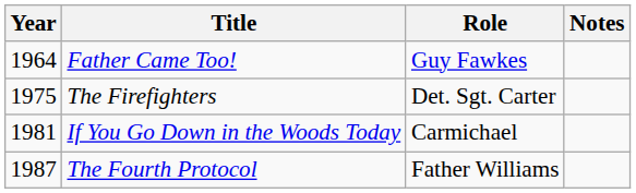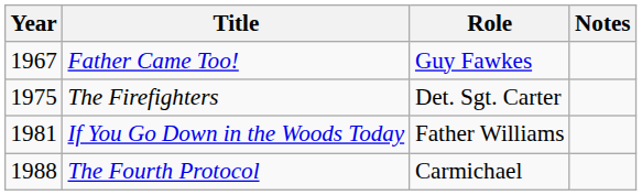 <table class="wikitable">
 <tr>
 <th>Year</th>
 <th>Title</th>
 <th>Role</th>
 <th>Notes</th>
 </tr>
 <tr>
-<td>1964</td>
+<td>1967</td>
 <td><em><a href='#'>Father Came Too!</a></em></td>
 <td><a href='#'>Guy Fawkes</a></td>
 <td></td>
 </tr>
 <tr>
 <td>1975</td>
 <td><em>The Firefighters</em></td>
 <td>Det. Sgt. Carter</td>
 <td></td>
 </tr>
 <tr>
 <td>1981</td>
 <td><em><a href='#'>If You Go Down in the Woods Today</a></em></td>
+<td>Father Williams</td>
+<td></td>
+</tr>
+<tr>
+<td>1988</td>
+<td><em><a href='#'>The Fourth Protocol</a></em></td>
 <td>Carmichael</td>
 <td></td>
 </tr>
-<tr>
-<td>1987</td>
-<td><em><a href='#'>The Fourth Protocol</a></em></td>
-<td>Father Williams</td>
-<td></td>
-</tr>
 </table>
